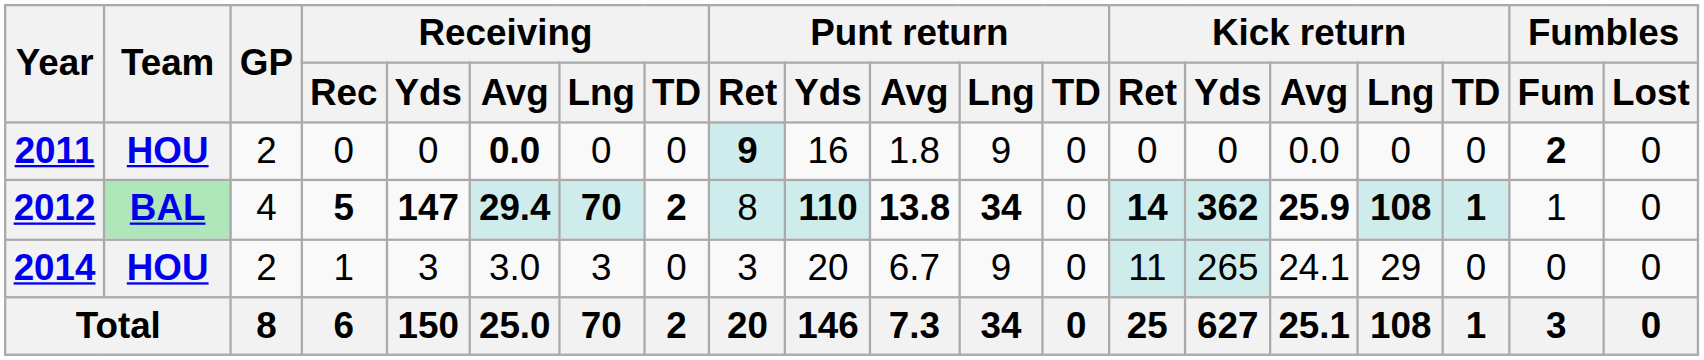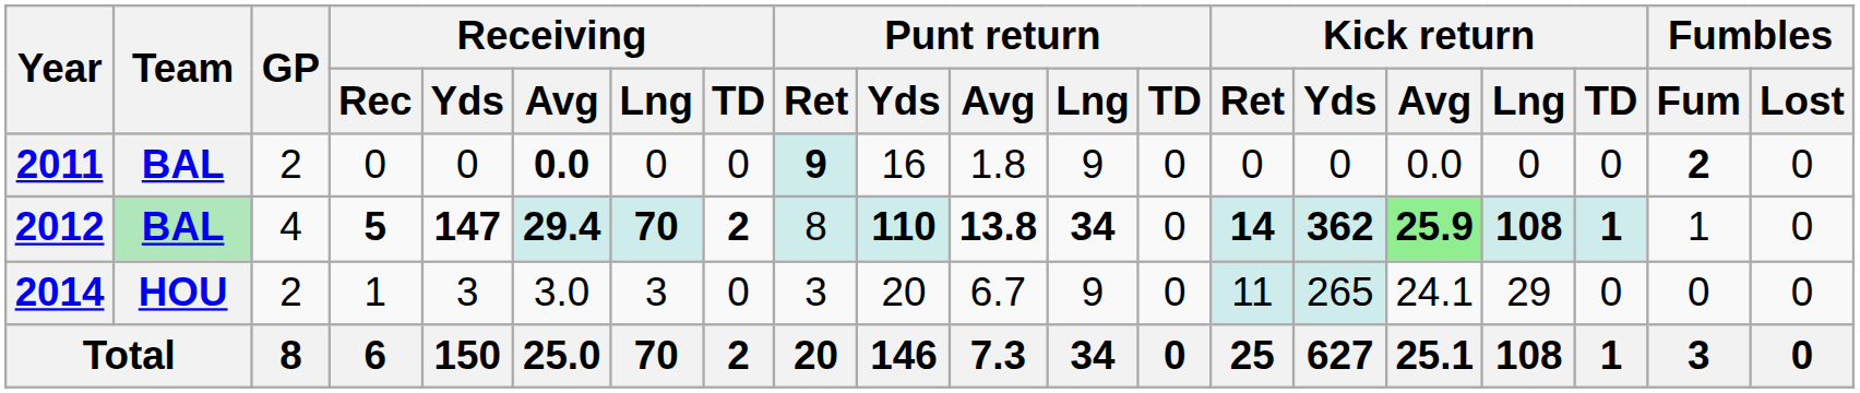 <table class="wikitable" style="text-align:center;">
 <tr>
 <th rowspan="2">Year</th>
 <th rowspan="2">Team</th>
 <th rowspan="2">GP</th>
 <th colspan="5">Receiving</th>
 <th colspan="5">Punt return</th>
 <th colspan="5">Kick return</th>
 <th colspan="2">Fumbles</th>
 </tr>
 <tr>
 <th>Rec</th>
 <th>Yds</th>
 <th>Avg</th>
 <th>Lng</th>
 <th>TD</th>
 <th>Ret</th>
 <th>Yds</th>
 <th>Avg</th>
 <th>Lng</th>
 <th>TD</th>
 <th>Ret</th>
 <th>Yds</th>
 <th>Avg</th>
 <th>Lng</th>
 <th>TD</th>
 <th>Fum</th>
 <th>Lost</th>
 </tr>
 <tr>
 <th><a href='#'>2011</a></th>
-<th><a href='#'>HOU</a></th>
+<th><a href='#'>BAL</a></th>
 <td>2</td>
 <td>0</td>
 <td>0</td>
 <td><strong>0.0</strong></td>
 <td>0</td>
 <td>0</td>
 <td style="background:#cfecec;"><strong>9</strong></td>
 <td>16</td>
 <td>1.8</td>
 <td>9</td>
 <td>0</td>
 <td>0</td>
 <td>0</td>
 <td>0.0</td>
 <td>0</td>
 <td>0</td>
 <td><strong>2</strong></td>
 <td>0</td>
 </tr>
 <tr>
 <th><a href='#'>2012</a></th>
 <th style="background:#afe6ba; width:3em;"><a href='#'>BAL</a></th>
 <td>4</td>
 <td><strong>5</strong></td>
 <td><strong>147</strong></td>
 <td style="background:#cfecec;"><strong>29.4</strong></td>
 <td style="background:#cfecec;"><strong>70</strong></td>
 <td><strong>2</strong></td>
 <td style="background:#cfecec;">8</td>
 <td style="background:#cfecec;"><strong>110</strong></td>
 <td><strong>13.8</strong></td>
 <td><strong>34</strong></td>
 <td>0</td>
 <td style="background:#cfecec;"><strong>14</strong></td>
 <td style="background:#cfecec;"><strong>362</strong></td>
-<td><strong>25.9</strong></td>
+<td style="background: lightgreen;"><strong>25.9</strong></td>
 <td style="background:#cfecec;"><strong>108</strong></td>
 <td style="background:#cfecec;"><strong>1</strong></td>
 <td>1</td>
 <td>0</td>
 </tr>
 <tr>
 <th><a href='#'>2014</a></th>
 <th><a href='#'>HOU</a></th>
 <td>2</td>
 <td>1</td>
 <td>3</td>
 <td>3.0</td>
 <td>3</td>
 <td>0</td>
 <td>3</td>
 <td>20</td>
 <td>6.7</td>
 <td>9</td>
 <td>0</td>
 <td style="background:#cfecec;">11</td>
 <td style="background:#cfecec;">265</td>
 <td>24.1</td>
 <td>29</td>
 <td>0</td>
 <td>0</td>
 <td>0</td>
 </tr>
 <tr>
 <th colspan="2">Total</th>
 <th>8</th>
 <th>6</th>
 <th>150</th>
 <th>25.0</th>
 <th>70</th>
 <th>2</th>
 <th>20</th>
 <th>146</th>
 <th>7.3</th>
 <th>34</th>
 <th>0</th>
 <th>25</th>
 <th>627</th>
 <th>25.1</th>
 <th>108</th>
 <th>1</th>
 <th>3</th>
 <th>0</th>
 </tr>
 </table>
